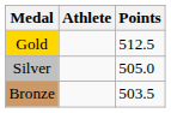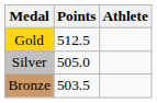 <table class="wikitable">
 <tr>
 <th>Medal</th>
+<th>Points</th>
 <th>Athlete</th>
-<th>Points</th>
 </tr>
 <tr>
 <td style="text-align:center;background-color:gold;">Gold</td>
+<td>512.5</td>
 <td></td>
-<td>512.5</td>
 </tr>
 <tr>
 <td style="text-align:center;background-color:silver;">Silver</td>
+<td>505.0</td>
 <td></td>
-<td>505.0</td>
 </tr>
 <tr>
 <td style="text-align:center;background-color:#CC9966;">Bronze</td>
+<td>503.5</td>
 <td></td>
-<td>503.5</td>
 </tr>
 </table>
